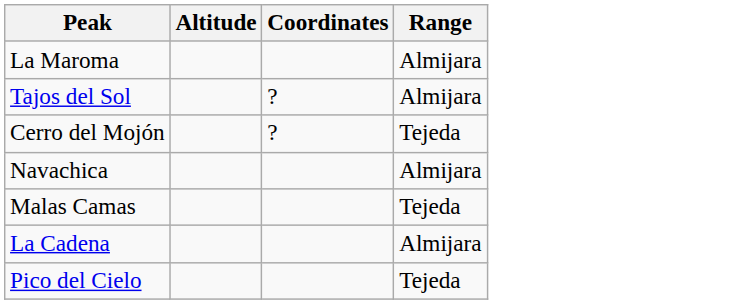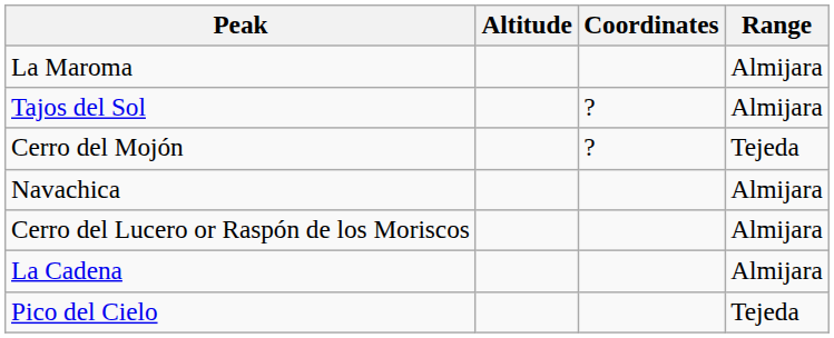 <table class="wikitable sortable">
 <tr>
 <th>Peak</th>
 <th>Altitude</th>
 <th>Coordinates</th>
 <th>Range</th>
 </tr>
 <tr>
 <td>La Maroma</td>
 <td></td>
 <td></td>
 <td>Almijara</td>
 </tr>
 <tr>
 <td><a href='#'>Tajos del Sol</a></td>
 <td></td>
 <td> ?</td>
 <td>Almijara</td>
 </tr>
 <tr>
 <td>Cerro del Mojón</td>
 <td></td>
 <td> ?</td>
 <td>Tejeda</td>
 </tr>
 <tr>
 <td>Navachica</td>
 <td></td>
 <td></td>
 <td>Almijara</td>
 </tr>
 <tr>
-<td>Malas Camas</td>
+<td>Cerro del Lucero or Raspón de los Moriscos</td>
 <td></td>
 <td></td>
-<td>Tejeda</td>
+<td>Almijara</td>
 </tr>
 <tr>
 <td><a href='#'>La Cadena</a></td>
 <td></td>
 <td></td>
 <td>Almijara</td>
 </tr>
 <tr>
 <td><a href='#'>Pico del Cielo</a></td>
 <td></td>
 <td></td>
 <td>Tejeda</td>
 </tr>
 </table>
